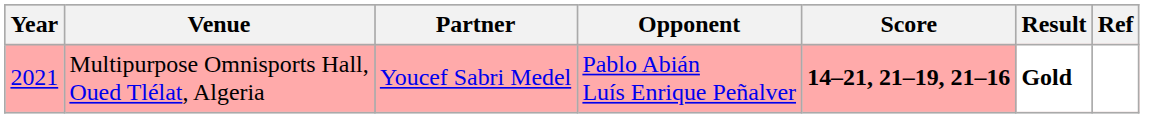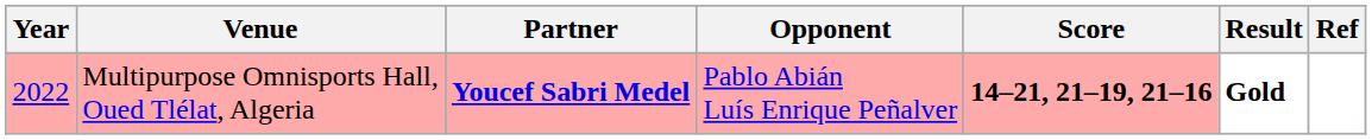 <table class="sortable wikitable" style="font-size: 90%;">
 <tr>
 <th>Year</th>
 <th>Venue</th>
 <th>Partner</th>
 <th>Opponent</th>
 <th>Score</th>
 <th>Result</th>
 <th>Ref</th>
 </tr>
 <tr style="background:#FFAAAA">
-<td align="center"><a href='#'>2021</a></td>
+<td align="center"><a href='#'>2022</a></td>
 <td align="left">Multipurpose Omnisports Hall,<br><a href='#'>Oued Tlélat</a>, Algeria</td>
-<td align="left"> <a href='#'>Youcef Sabri Medel</a></td>
+<td align="left"><strong> <a href='#'>Youcef Sabri Medel</a></strong></td>
 <td align="left"> <a href='#'>Pablo Abián</a><br> <a href='#'>Luís Enrique Peñalver</a></td>
 <td align="left"><strong>14–21, 21–19, 21–16</strong></td>
 <td style="text-align:left; background:white"> <strong>Gold</strong></td>
 <td style="text-align:center; background:white"></td>
 </tr>
 </table>
